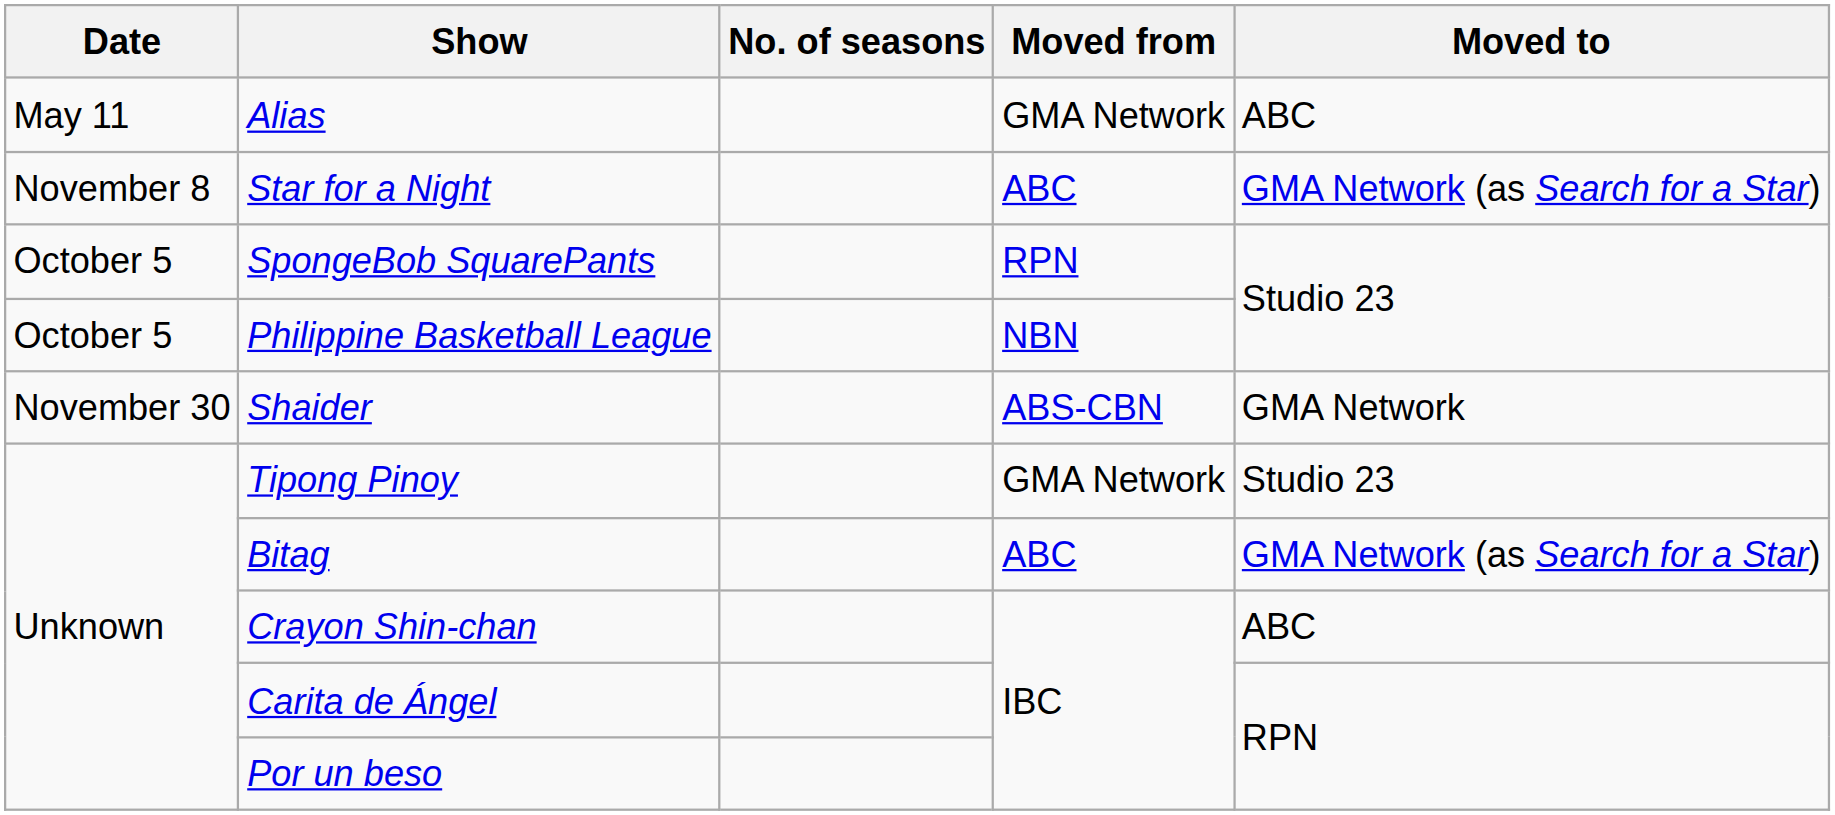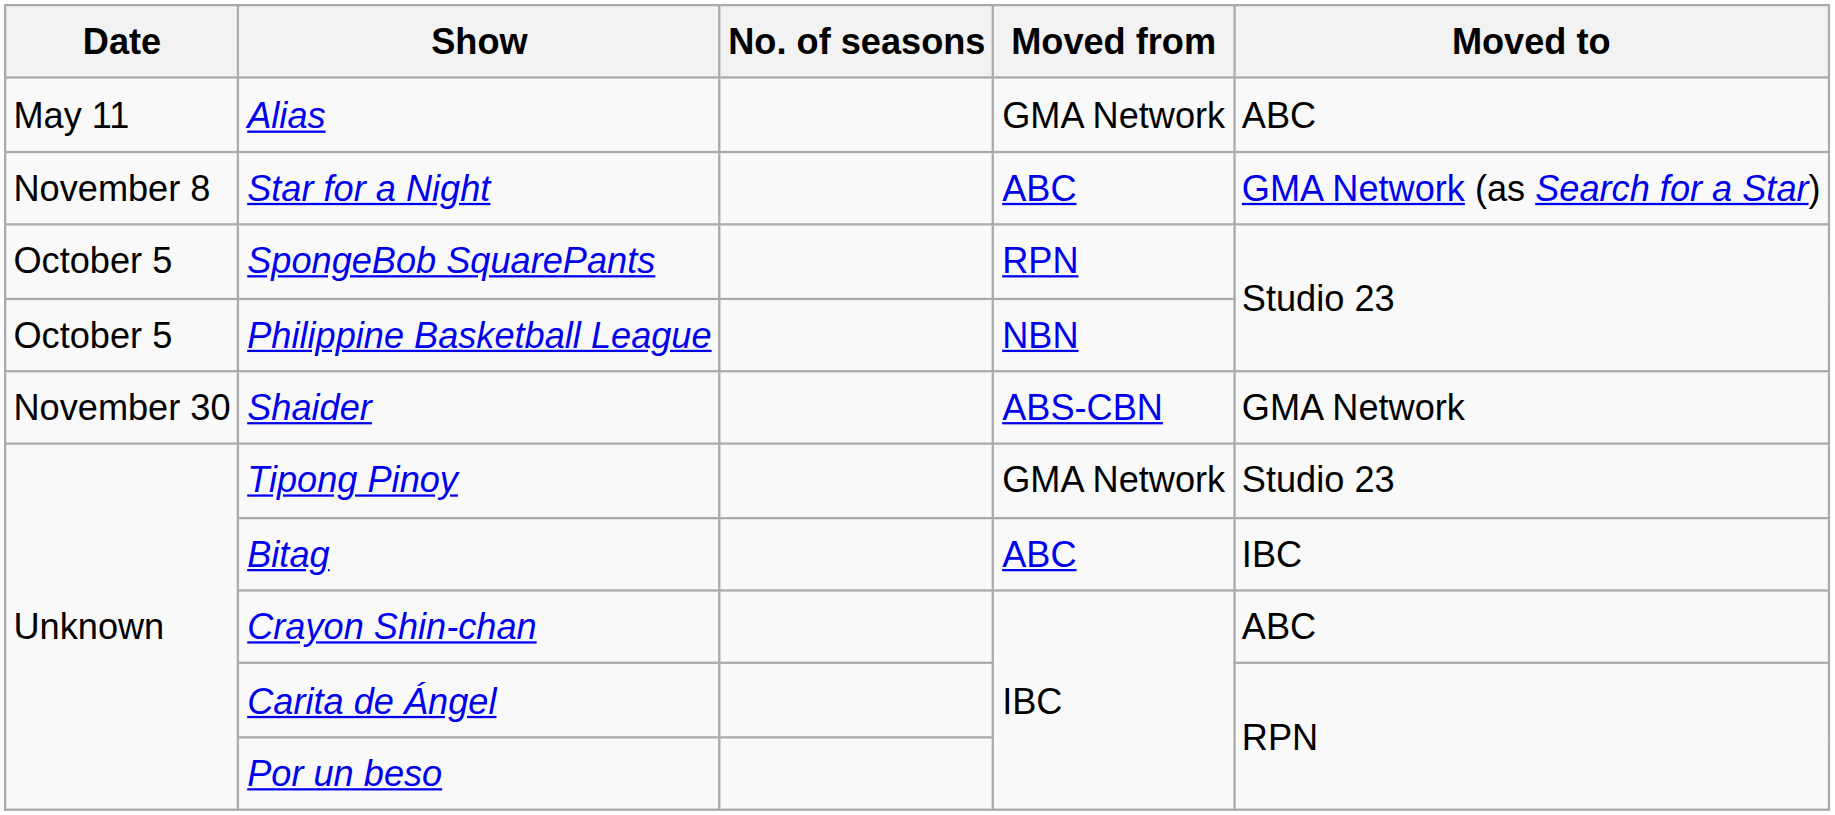 <table class="wikitable" style="text-align:left; line-height:25px; width:auto;">
 <tr>
 <th>Date</th>
 <th>Show</th>
 <th>No. of seasons</th>
 <th>Moved from</th>
 <th>Moved to</th>
 </tr>
 <tr>
 <td>May 11</td>
 <td><em><a href='#'>Alias</a></em></td>
 <td></td>
 <td>GMA Network</td>
 <td>ABC</td>
 </tr>
 <tr>
 <td>November 8</td>
 <td><em><a href='#'>Star for a Night</a></em></td>
 <td></td>
 <td><a href='#'>ABC</a></td>
 <td><a href='#'>GMA Network</a> (as <em><a href='#'>Search for a Star</a></em>)</td>
 </tr>
 <tr>
 <td>October 5</td>
 <td><em><a href='#'>SpongeBob SquarePants</a></em></td>
 <td></td>
 <td><a href='#'>RPN</a></td>
 <td rowspan="2">Studio 23</td>
 </tr>
 <tr>
 <td>October 5</td>
 <td><em><a href='#'>Philippine Basketball League</a></em></td>
 <td></td>
 <td><a href='#'>NBN</a></td>
 </tr>
 <tr>
 <td>November 30</td>
 <td><em><a href='#'>Shaider</a></em></td>
 <td></td>
 <td><a href='#'>ABS-CBN</a></td>
 <td>GMA Network</td>
 </tr>
 <tr>
 <td rowspan="5">Unknown</td>
 <td><em><a href='#'>Tipong Pinoy</a></em></td>
 <td></td>
 <td>GMA Network</td>
 <td>Studio 23</td>
 </tr>
 <tr>
 <td><em><a href='#'>Bitag</a></em></td>
 <td></td>
 <td><a href='#'>ABC</a></td>
-<td><a href='#'>GMA Network</a> (as <em><a href='#'>Search for a Star</a></em>)</td>
+<td>IBC</td>
 </tr>
 <tr>
 <td><em><a href='#'>Crayon Shin-chan</a></em></td>
 <td></td>
 <td rowspan="3">IBC</td>
 <td>ABC</td>
 </tr>
 <tr>
 <td><em><a href='#'>Carita de Ángel</a></em></td>
 <td></td>
 <td rowspan="2">RPN</td>
 </tr>
 <tr>
 <td><em><a href='#'>Por un beso</a></em></td>
 <td></td>
 </tr>
 </table>
